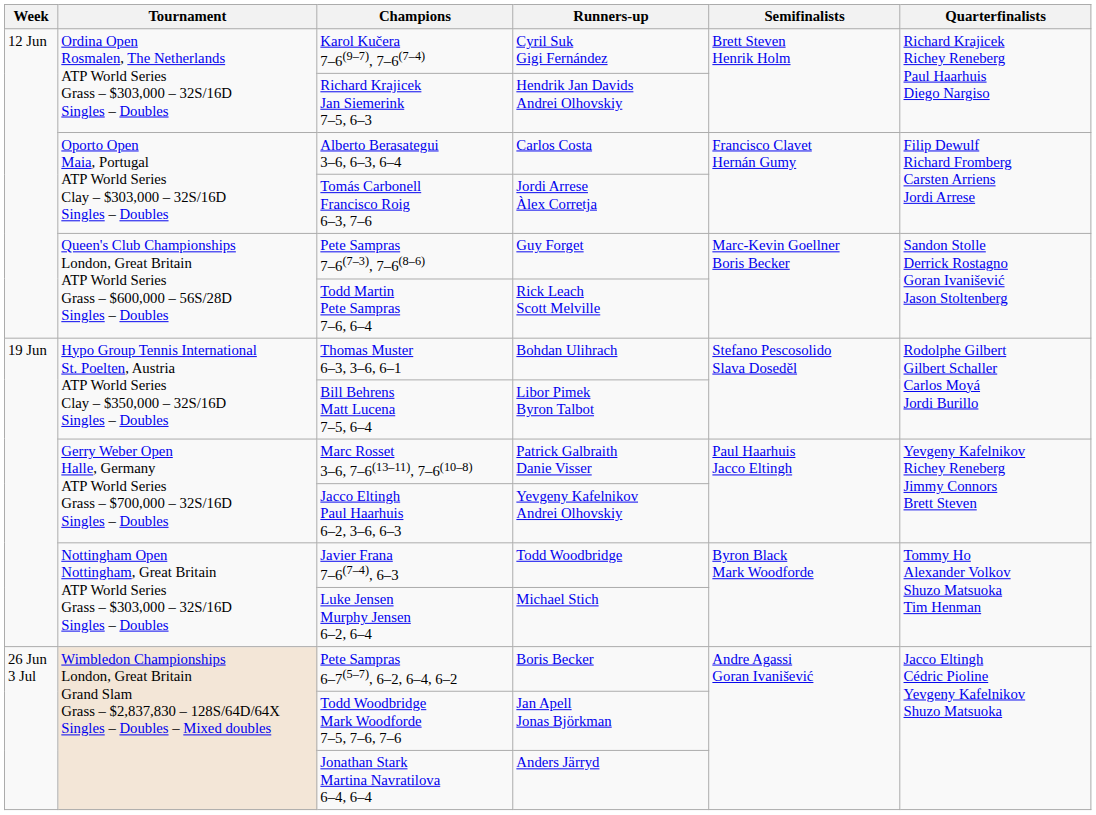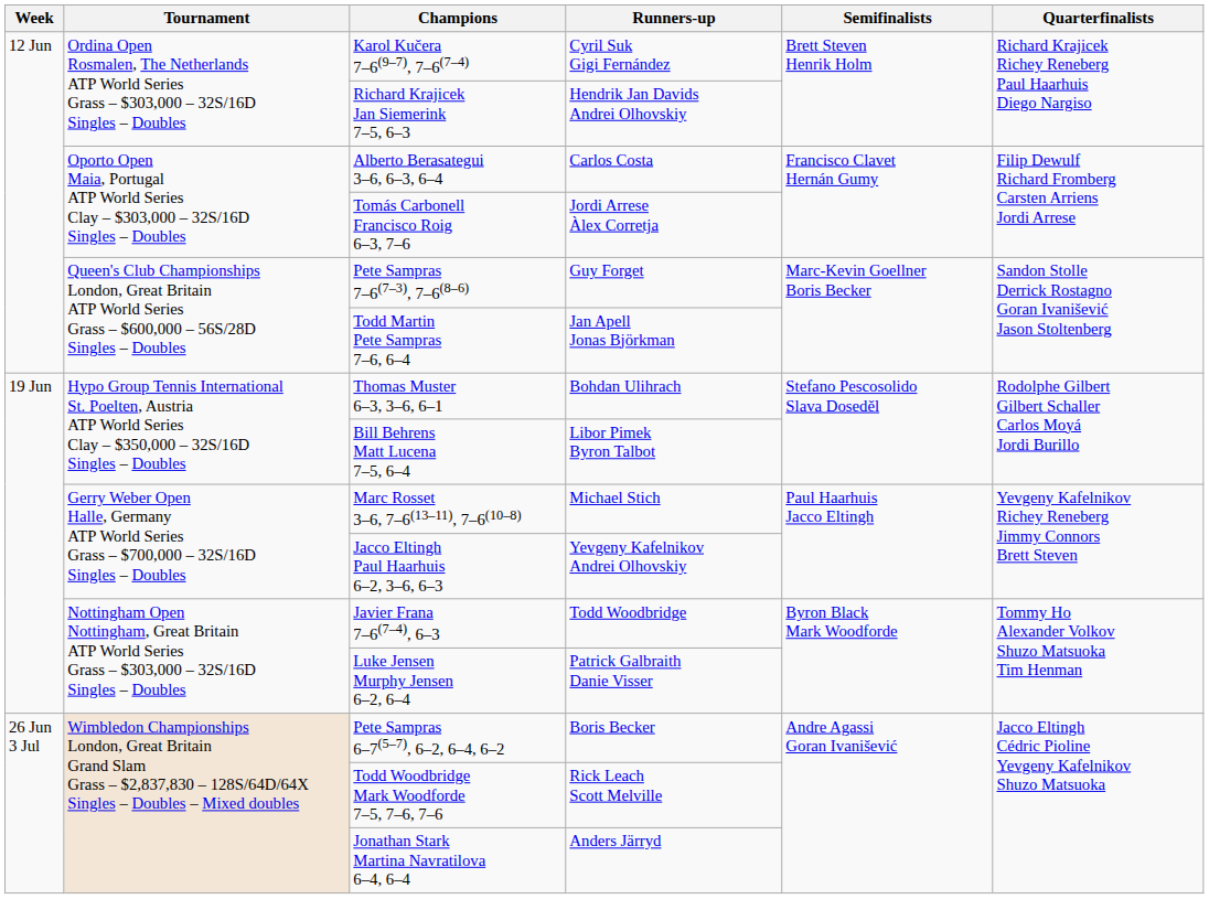 <table class=wikitable style=font-size:95%>
 <tr>
 <th style="width:48px;">Week</th>
 <th style="width:260px;">Tournament</th>
 <th style="width:195px;">Champions</th>
 <th style="width:195px;">Runners-up</th>
 <th style="width:190px;">Semifinalists</th>
 <th style="width:190px;">Quarterfinalists</th>
 </tr>
 <tr valign=top>
 <td rowspan=6>12 Jun</td>
 <td rowspan=2><a href='#'>Ordina Open</a> <br> <a href='#'>Rosmalen</a>, <a href='#'>The Netherlands</a><br>ATP World Series<br>Grass – $303,000 – 32S/16D <br> <a href='#'>Singles</a> – <a href='#'>Doubles</a></td>
 <td> <a href='#'>Karol Kučera</a><br> 7–6<sup>(9–7)</sup>, 7–6<sup>(7–4)</sup></td>
 <td> <a href='#'>Cyril Suk</a> <br>  <a href='#'>Gigi Fernández</a></td>
 <td rowspan=2> <a href='#'>Brett Steven</a><br> <a href='#'>Henrik Holm</a></td>
 <td rowspan=2> <a href='#'>Richard Krajicek</a><br> <a href='#'>Richey Reneberg</a><br> <a href='#'>Paul Haarhuis</a><br> <a href='#'>Diego Nargiso</a></td>
 </tr>
 <tr valign=top>
 <td> <a href='#'>Richard Krajicek</a> <br>  <a href='#'>Jan Siemerink</a><br> 7–5, 6–3</td>
 <td> <a href='#'>Hendrik Jan Davids</a> <br>  <a href='#'>Andrei Olhovskiy</a></td>
 </tr>
 <tr valign=top>
 <td rowspan=2><a href='#'>Oporto Open</a> <br> <a href='#'>Maia</a>, Portugal<br>ATP World Series<br>Clay – $303,000 – 32S/16D <br> <a href='#'>Singles</a> – <a href='#'>Doubles</a></td>
 <td> <a href='#'>Alberto Berasategui</a><br> 3–6, 6–3, 6–4</td>
 <td> <a href='#'>Carlos Costa</a></td>
 <td rowspan=2> <a href='#'>Francisco Clavet</a><br> <a href='#'>Hernán Gumy</a></td>
 <td rowspan=2> <a href='#'>Filip Dewulf</a><br> <a href='#'>Richard Fromberg</a><br> <a href='#'>Carsten Arriens</a><br> <a href='#'>Jordi Arrese</a></td>
 </tr>
 <tr valign=top>
 <td> <a href='#'>Tomás Carbonell</a> <br>  <a href='#'>Francisco Roig</a><br> 6–3, 7–6</td>
 <td> <a href='#'>Jordi Arrese</a> <br>  <a href='#'>Àlex Corretja</a></td>
 </tr>
 <tr valign=top>
 <td rowspan=2><a href='#'>Queen's Club Championships</a> <br>  London, Great Britain<br>ATP World Series<br>Grass – $600,000 – 56S/28D <br> <a href='#'>Singles</a> – <a href='#'>Doubles</a></td>
 <td> <a href='#'>Pete Sampras</a><br> 7–6<sup>(7–3)</sup>, 7–6<sup>(8–6)</sup></td>
 <td> <a href='#'>Guy Forget</a></td>
 <td rowspan=2> <a href='#'>Marc-Kevin Goellner</a><br> <a href='#'>Boris Becker</a></td>
 <td rowspan=2> <a href='#'>Sandon Stolle</a><br> <a href='#'>Derrick Rostagno</a><br> <a href='#'>Goran Ivanišević</a><br> <a href='#'>Jason Stoltenberg</a></td>
 </tr>
 <tr valign=top>
 <td> <a href='#'>Todd Martin</a> <br>  <a href='#'>Pete Sampras</a><br> 7–6, 6–4</td>
-<td> <a href='#'>Rick Leach</a> <br>  <a href='#'>Scott Melville</a></td>
+<td> <a href='#'>Jan Apell</a> <br>  <a href='#'>Jonas Björkman</a></td>
 </tr>
 <tr valign=top>
 <td rowspan=6>19 Jun</td>
 <td rowspan=2><a href='#'>Hypo Group Tennis International</a> <br> <a href='#'>St. Poelten</a>, Austria<br>ATP World Series<br>Clay – $350,000 – 32S/16D <br> <a href='#'>Singles</a> – <a href='#'>Doubles</a></td>
 <td> <a href='#'>Thomas Muster</a><br> 6–3, 3–6, 6–1</td>
 <td> <a href='#'>Bohdan Ulihrach</a></td>
 <td rowspan=2> <a href='#'>Stefano Pescosolido</a><br> <a href='#'>Slava Doseděl</a></td>
 <td rowspan=2> <a href='#'>Rodolphe Gilbert</a><br> <a href='#'>Gilbert Schaller</a><br> <a href='#'>Carlos Moyá</a><br> <a href='#'>Jordi Burillo</a></td>
 </tr>
 <tr valign=top>
 <td> <a href='#'>Bill Behrens</a> <br>  <a href='#'>Matt Lucena</a><br> 7–5, 6–4</td>
 <td> <a href='#'>Libor Pimek</a> <br>  <a href='#'>Byron Talbot</a></td>
 </tr>
 <tr valign=top>
 <td rowspan=2><a href='#'>Gerry Weber Open</a> <br> <a href='#'>Halle</a>, Germany<br>ATP World Series<br>Grass – $700,000 – 32S/16D <br> <a href='#'>Singles</a> – <a href='#'>Doubles</a></td>
 <td> <a href='#'>Marc Rosset</a><br> 3–6, 7–6<sup>(13–11)</sup>, 7–6<sup>(10–8)</sup></td>
-<td> <a href='#'>Patrick Galbraith</a> <br>  <a href='#'>Danie Visser</a></td>
+<td> <a href='#'>Michael Stich</a></td>
 <td rowspan=2> <a href='#'>Paul Haarhuis</a><br> <a href='#'>Jacco Eltingh</a></td>
 <td rowspan=2> <a href='#'>Yevgeny Kafelnikov</a><br> <a href='#'>Richey Reneberg</a><br> <a href='#'>Jimmy Connors</a><br> <a href='#'>Brett Steven</a></td>
 </tr>
 <tr valign=top>
 <td> <a href='#'>Jacco Eltingh</a> <br>  <a href='#'>Paul Haarhuis</a><br> 6–2, 3–6, 6–3</td>
 <td> <a href='#'>Yevgeny Kafelnikov</a> <br>  <a href='#'>Andrei Olhovskiy</a></td>
 </tr>
 <tr valign=top>
 <td rowspan=2><a href='#'>Nottingham Open</a> <br>  <a href='#'>Nottingham</a>, Great Britain<br>ATP World Series<br>Grass – $303,000 – 32S/16D <br> <a href='#'>Singles</a> – <a href='#'>Doubles</a></td>
 <td> <a href='#'>Javier Frana</a><br> 7–6<sup>(7–4)</sup>, 6–3</td>
 <td> <a href='#'>Todd Woodbridge</a></td>
 <td rowspan=2> <a href='#'>Byron Black</a><br> <a href='#'>Mark Woodforde</a></td>
 <td rowspan=2> <a href='#'>Tommy Ho</a><br> <a href='#'>Alexander Volkov</a><br> <a href='#'>Shuzo Matsuoka</a><br> <a href='#'>Tim Henman</a></td>
 </tr>
 <tr valign=top>
 <td> <a href='#'>Luke Jensen</a> <br>  <a href='#'>Murphy Jensen</a><br> 6–2, 6–4</td>
-<td> <a href='#'>Michael Stich</a></td>
+<td> <a href='#'>Patrick Galbraith</a> <br>  <a href='#'>Danie Visser</a></td>
 </tr>
 <tr valign=top>
 <td rowspan=3>26 Jun<br>3 Jul</td>
 <td bgcolor=#F3E6D7 rowspan=3><a href='#'>Wimbledon Championships</a><br> London, Great Britain<br>Grand Slam<br>Grass – $2,837,830 – 128S/64D/64X <br> <a href='#'>Singles</a> – <a href='#'>Doubles</a> – <a href='#'>Mixed doubles</a></td>
 <td> <a href='#'>Pete Sampras</a><br>6–7<sup>(5–7)</sup>, 6–2, 6–4, 6–2</td>
 <td> <a href='#'>Boris Becker</a></td>
 <td rowspan=3> <a href='#'>Andre Agassi</a> <br>  <a href='#'>Goran Ivanišević</a></td>
 <td rowspan=3> <a href='#'>Jacco Eltingh</a> <br>  <a href='#'>Cédric Pioline</a> <br>  <a href='#'>Yevgeny Kafelnikov</a> <br>  <a href='#'>Shuzo Matsuoka</a></td>
 </tr>
 <tr valign=top>
 <td> <a href='#'>Todd Woodbridge</a> <br>  <a href='#'>Mark Woodforde</a><br> 7–5, 7–6, 7–6</td>
-<td> <a href='#'>Jan Apell</a> <br>  <a href='#'>Jonas Björkman</a></td>
+<td> <a href='#'>Rick Leach</a> <br>  <a href='#'>Scott Melville</a></td>
 </tr>
 <tr valign=top>
 <td> <a href='#'>Jonathan Stark</a> <br>  <a href='#'>Martina Navratilova</a><br> 6–4, 6–4</td>
 <td> <a href='#'>Anders Järryd</a></td>
 </tr>
 </table>
